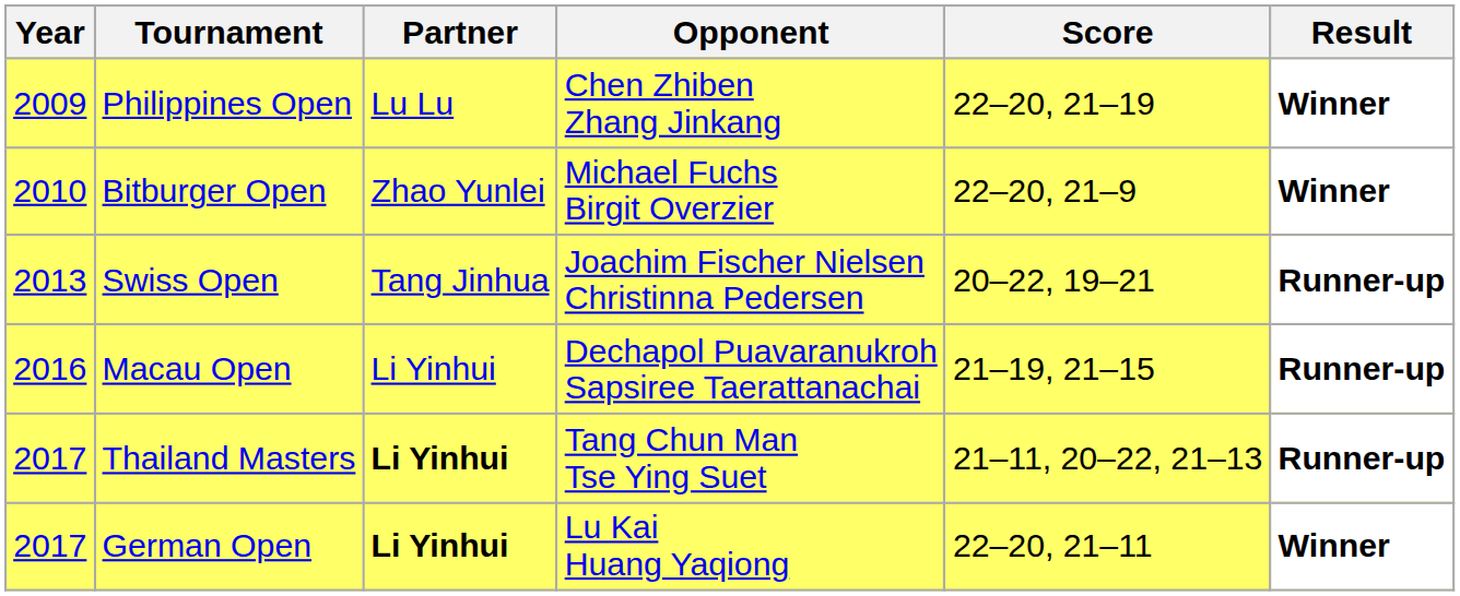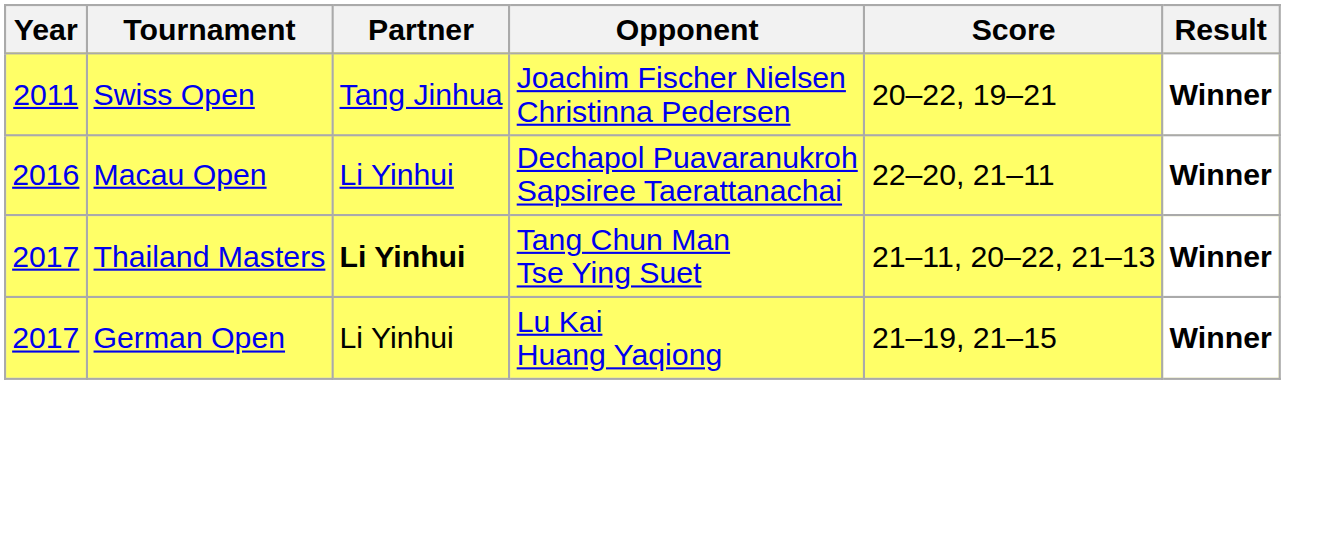 <table class="sortable wikitable" style="font-size: 90%;">
 <tr>
 <th>Year</th>
 <th>Tournament</th>
 <th>Partner</th>
 <th>Opponent</th>
 <th>Score</th>
 <th>Result</th>
 </tr>
 <tr style="background:#FFFF67">
-<td align="center"><a href='#'>2009</a></td>
-<td align="left"><a href='#'>Philippines Open</a></td>
-<td align="left"> <a href='#'>Lu Lu</a></td>
-<td align="left"> <a href='#'>Chen Zhiben</a> <br>  <a href='#'>Zhang Jinkang</a></td>
-<td align="left">22–20, 21–19</td>
-<td style="text-align:left; background:white"> <strong>Winner</strong></td>
-</tr>
-<tr style="background:#FFFF67">
-<td align="center"><a href='#'>2010</a></td>
-<td align="left"><a href='#'>Bitburger Open</a></td>
-<td align="left"> <a href='#'>Zhao Yunlei</a></td>
-<td align="left"> <a href='#'>Michael Fuchs</a> <br>  <a href='#'>Birgit Overzier</a></td>
-<td align="left">22–20, 21–9</td>
-<td style="text-align:left; background:white"> <strong>Winner</strong></td>
-</tr>
-<tr style="background:#FFFF67">
-<td align="center"><a href='#'>2013</a></td>
+<td align="center"><a href='#'>2011</a></td>
 <td align="left"><a href='#'>Swiss Open</a></td>
 <td align="left"> <a href='#'>Tang Jinhua</a></td>
 <td align="left"> <a href='#'>Joachim Fischer Nielsen</a> <br>  <a href='#'>Christinna Pedersen</a></td>
 <td align="left">20–22, 19–21</td>
-<td style="text-align:left; background:white"> <strong>Runner-up</strong></td>
+<td style="text-align:left; background:white"> <strong>Winner</strong></td>
 </tr>
 <tr style="background:#FFFF67">
 <td align="center"><a href='#'>2016</a></td>
 <td align="left"><a href='#'>Macau Open</a></td>
 <td align="left"> <a href='#'>Li Yinhui</a></td>
 <td align="left"> <a href='#'>Dechapol Puavaranukroh</a> <br>  <a href='#'>Sapsiree Taerattanachai</a></td>
-<td align="left">21–19, 21–15</td>
-<td style="text-align:left; background:white"> <strong>Runner-up</strong></td>
+<td align="left">22–20, 21–11</td>
+<td style="text-align:left; background:white"> <strong>Winner</strong></td>
 </tr>
 <tr style="background:#FFFF67">
 <td align="center"><a href='#'>2017</a></td>
 <td align="left"><a href='#'>Thailand Masters</a></td>
 <td align="left"><strong> Li Yinhui</strong></td>
 <td align="left"> <a href='#'>Tang Chun Man</a> <br>  <a href='#'>Tse Ying Suet</a></td>
 <td align="left">21–11, 20–22, 21–13</td>
-<td style="text-align:left; background:white"> <strong>Runner-up</strong></td>
+<td style="text-align:left; background:white"> <strong>Winner</strong></td>
 </tr>
 <tr style="background:#FFFF67">
 <td align="center"><a href='#'>2017</a></td>
 <td align="left"><a href='#'>German Open</a></td>
-<td align="left"><strong> Li Yinhui</strong></td>
+<td align="left"> Li Yinhui</td>
 <td align="left"> <a href='#'>Lu Kai</a> <br>  <a href='#'>Huang Yaqiong</a></td>
-<td align="left">22–20, 21–11</td>
+<td align="left">21–19, 21–15</td>
 <td style="text-align:left; background:white"> <strong>Winner</strong></td>
 </tr>
 </table>
